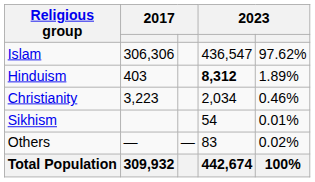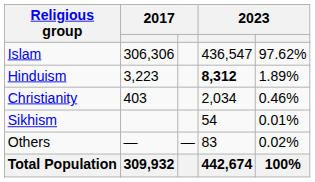 <table class="wikitable sortable">
 <tr>
 <th rowspan="2"><a href='#'>Religious</a><br>group</th>
 <th colspan="2">2017</th>
 <th colspan="2">2023</th>
 </tr>
 <tr>
 <th><a href='#'></a></th>
 <th></th>
 <th></th>
 <th></th>
 </tr>
 <tr>
 <td><a href='#'>Islam</a> </td>
 <td>306,306</td>
 <td></td>
 <td>436,547</td>
 <td>97.62%</td>
 </tr>
 <tr>
 <td><a href='#'>Hinduism</a> </td>
-<td>403</td>
+<td>3,223</td>
 <td></td>
 <td><strong>8,312</strong></td>
 <td>1.89%</td>
 </tr>
 <tr>
 <td><a href='#'>Christianity</a> </td>
-<td>3,223</td>
+<td>403</td>
 <td></td>
 <td>2,034</td>
 <td>0.46%</td>
 </tr>
 <tr>
 <td><a href='#'>Sikhism</a> </td>
 <td></td>
 <td></td>
 <td>54</td>
 <td>0.01%</td>
 </tr>
 <tr>
 <td>Others</td>
 <td>—</td>
 <td>—</td>
 <td>83</td>
 <td>0.02%</td>
 </tr>
 <tr>
 <th>Total Population</th>
 <th>309,932</th>
 <th></th>
 <th>442,674</th>
 <th>100%</th>
 </tr>
 </table>
